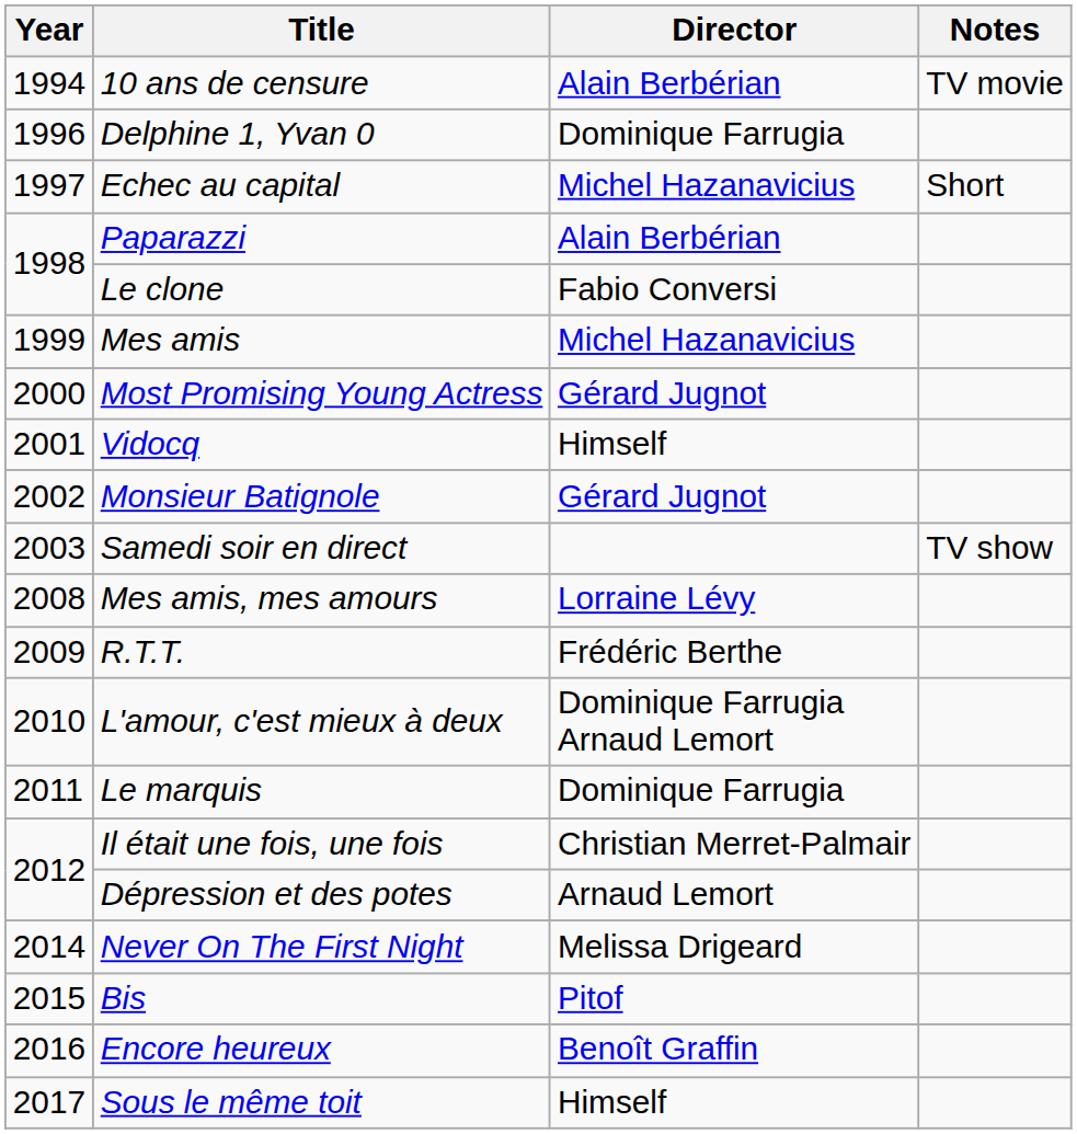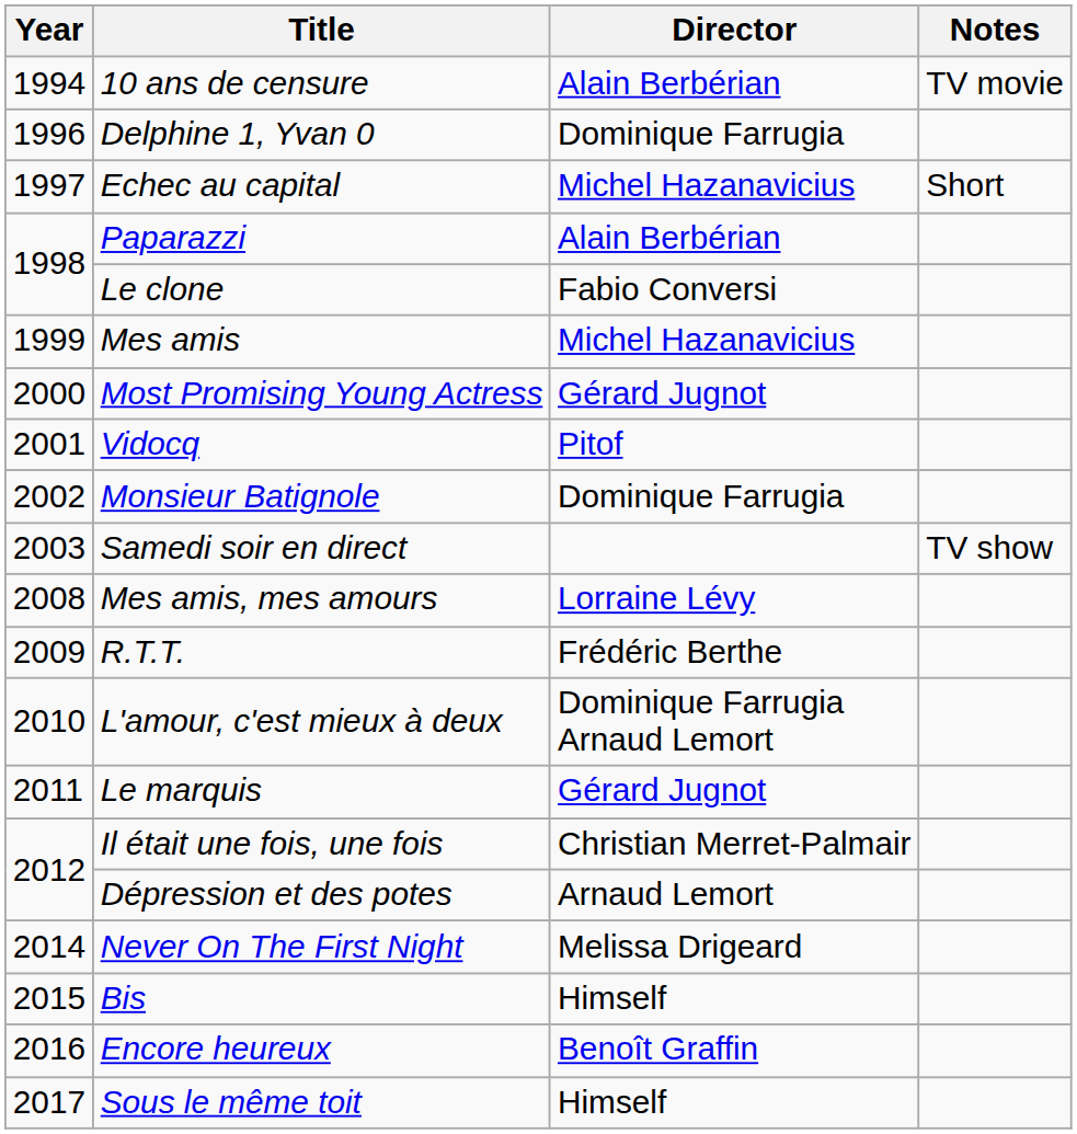 <table class="wikitable sortable">
 <tr>
 <th>Year</th>
 <th>Title</th>
 <th>Director</th>
 <th class="unsortable">Notes</th>
 </tr>
 <tr>
 <td>1994</td>
 <td><em>10 ans de censure</em></td>
 <td><a href='#'>Alain Berbérian</a></td>
 <td>TV movie</td>
 </tr>
 <tr>
 <td>1996</td>
 <td><em>Delphine 1, Yvan 0</em></td>
 <td>Dominique Farrugia</td>
 <td></td>
 </tr>
 <tr>
 <td>1997</td>
 <td><em>Echec au capital</em></td>
 <td><a href='#'>Michel Hazanavicius</a></td>
 <td>Short</td>
 </tr>
 <tr>
 <td rowspan=2>1998</td>
 <td><em><a href='#'>Paparazzi</a></em></td>
 <td><a href='#'>Alain Berbérian</a></td>
 <td></td>
 </tr>
 <tr>
 <td><em>Le clone</em></td>
 <td>Fabio Conversi</td>
 <td></td>
 </tr>
 <tr>
 <td>1999</td>
 <td><em>Mes amis</em></td>
 <td><a href='#'>Michel Hazanavicius</a></td>
 <td></td>
 </tr>
 <tr>
 <td>2000</td>
 <td><em><a href='#'>Most Promising Young Actress</a></em></td>
 <td><a href='#'>Gérard Jugnot</a></td>
 <td></td>
 </tr>
 <tr>
 <td>2001</td>
 <td><em><a href='#'>Vidocq</a></em></td>
-<td>Himself</td>
+<td><a href='#'>Pitof</a></td>
 <td></td>
 </tr>
 <tr>
 <td>2002</td>
 <td><em><a href='#'>Monsieur Batignole</a></em></td>
-<td><a href='#'>Gérard Jugnot</a></td>
+<td>Dominique Farrugia</td>
 <td></td>
 </tr>
 <tr>
 <td>2003</td>
 <td><em>Samedi soir en direct</em></td>
 <td></td>
 <td>TV show</td>
 </tr>
 <tr>
 <td>2008</td>
 <td><em>Mes amis, mes amours</em></td>
 <td><a href='#'>Lorraine Lévy</a></td>
 <td></td>
 </tr>
 <tr>
 <td>2009</td>
 <td><em>R.T.T.</em></td>
 <td>Frédéric Berthe</td>
 <td></td>
 </tr>
 <tr>
 <td>2010</td>
 <td><em>L'amour, c'est mieux à deux</em></td>
 <td>Dominique Farrugia<br>Arnaud Lemort</td>
 <td></td>
 </tr>
 <tr>
 <td>2011</td>
 <td><em>Le marquis</em></td>
-<td>Dominique Farrugia</td>
+<td><a href='#'>Gérard Jugnot</a></td>
 <td></td>
 </tr>
 <tr>
 <td rowspan=2>2012</td>
 <td><em>Il était une fois, une fois</em></td>
 <td>Christian Merret-Palmair</td>
 <td></td>
 </tr>
 <tr>
 <td><em>Dépression et des potes</em></td>
 <td>Arnaud Lemort</td>
 <td></td>
 </tr>
 <tr>
 <td>2014</td>
 <td><em><a href='#'>Never On The First Night</a></em></td>
 <td>Melissa Drigeard</td>
 <td></td>
 </tr>
 <tr>
 <td>2015</td>
 <td><em><a href='#'>Bis</a></em></td>
-<td><a href='#'>Pitof</a></td>
+<td>Himself</td>
 <td></td>
 </tr>
 <tr>
 <td>2016</td>
 <td><em><a href='#'>Encore heureux</a></em></td>
 <td><a href='#'>Benoît Graffin</a></td>
 <td></td>
 </tr>
 <tr>
 <td>2017</td>
 <td><em><a href='#'>Sous le même toit</a></em></td>
 <td>Himself</td>
 <td></td>
 </tr>
 </table>
